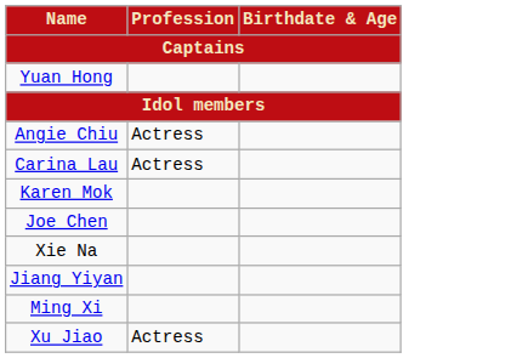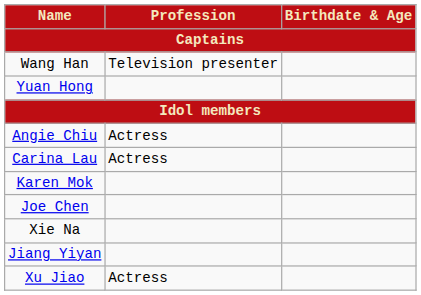 <table class="wikitable" style="font-size:90%;">
 <tr style="background:#BE0D13; color:#F4E8BE; font-weight:bold; text-align:center;">
 <td>Name</td>
 <td>Profession</td>
 <td>Birthdate & Age</td>
 </tr>
 <tr style="background:#BE0D13; color:#F4E8BE; font-weight:bold; text-align:center;">
 <td colspan=3>Captains</td>
+</tr>
+<tr>
+<td align=center>Wang Han</td>
+<td>Television presenter</td>
+<td></td>
 </tr>
 <tr>
 <td align=center><a href='#'>Yuan Hong</a></td>
 <td></td>
 <td></td>
 </tr>
 <tr style="background:#BE0D13; color:#F4E8BE; font-weight:bold; text-align:center;">
 <td colspan=3>Idol members</td>
 </tr>
 <tr>
 <td align=center><a href='#'>Angie Chiu</a></td>
 <td>Actress</td>
 <td></td>
 </tr>
 <tr>
 <td align=center><a href='#'>Carina Lau</a></td>
 <td>Actress</td>
 <td></td>
 </tr>
 <tr>
 <td align=center><a href='#'>Karen Mok</a></td>
 <td></td>
 <td></td>
 </tr>
 <tr>
 <td align=center><a href='#'>Joe Chen</a></td>
 <td></td>
 <td></td>
 </tr>
 <tr>
 <td align=center>Xie Na</td>
 <td></td>
 <td></td>
 </tr>
 <tr>
 <td align=center><a href='#'>Jiang Yiyan</a></td>
 <td></td>
 <td></td>
 </tr>
 <tr>
-<td align=center><a href='#'>Ming Xi</a></td>
-<td></td>
-<td></td>
-</tr>
-<tr>
 <td align=center><a href='#'>Xu Jiao</a></td>
 <td>Actress</td>
 <td></td>
 </tr>
 </table>
